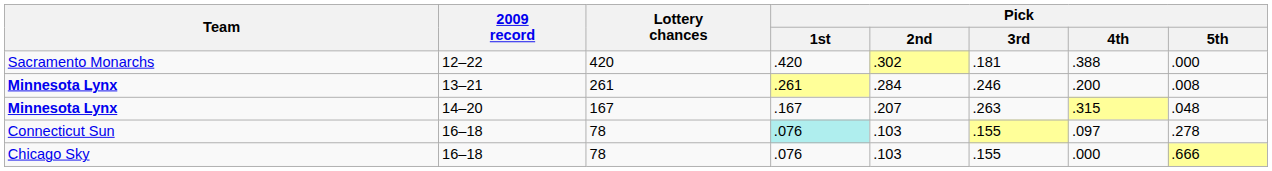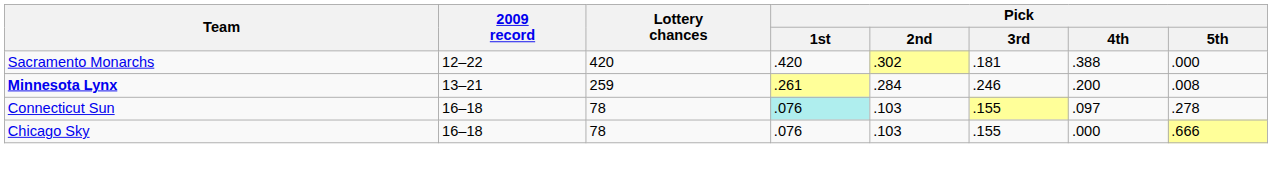 <table class="wikitable" style="width:70%">
 <tr>
 <th rowspan="2">Team</th>
 <th rowspan="2"><a href='#'>2009<br>record</a></th>
 <th rowspan="2">Lottery<br>chances</th>
 <th colspan="5">Pick</th>
 </tr>
 <tr>
 <th>1st</th>
 <th>2nd</th>
 <th>3rd</th>
 <th>4th</th>
 <th>5th</th>
 </tr>
 <tr>
 <td><a href='#'>Sacramento Monarchs</a></td>
 <td>12–22</td>
 <td>420</td>
 <td>.420</td>
 <td style="background-color:#FFFF99">.302</td>
 <td>.181</td>
 <td>.388</td>
 <td>.000</td>
 </tr>
 <tr>
 <td><strong><a href='#'>Minnesota Lynx</a></strong> </td>
 <td>13–21</td>
-<td>261</td>
+<td>259</td>
 <td style="background-color:#FFFF99">.261</td>
 <td>.284</td>
 <td>.246</td>
 <td>.200</td>
 <td>.008</td>
-</tr>
-<tr>
-<td><strong><a href='#'>Minnesota Lynx</a></strong></td>
-<td>14–20</td>
-<td>167</td>
-<td>.167</td>
-<td>.207</td>
-<td>.263</td>
-<td style="background-color:#FFFF99">.315</td>
-<td>.048</td>
 </tr>
 <tr>
 <td><a href='#'>Connecticut Sun</a></td>
 <td>16–18</td>
 <td>78</td>
 <td style="background: paleturquoise;">.076</td>
 <td>.103</td>
 <td style="background-color:#FFFF99">.155</td>
 <td>.097</td>
 <td>.278</td>
 </tr>
 <tr>
 <td><a href='#'>Chicago Sky</a></td>
 <td>16–18</td>
 <td>78</td>
 <td>.076</td>
 <td>.103</td>
 <td>.155</td>
 <td>.000</td>
 <td style="background-color:#FFFF99">.666</td>
 </tr>
 </table>
